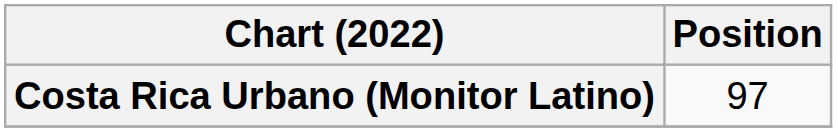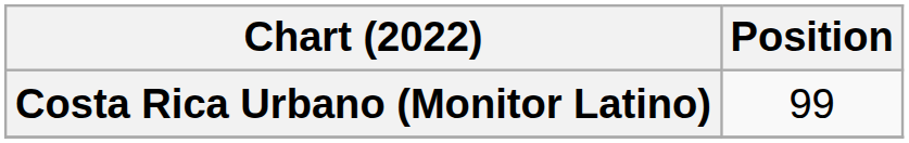 <table class="wikitable sortable plainrowheaders">
 <tr>
 <th style="text-align:center;">Chart (2022)</th>
 <th style="text-align:center;">Position</th>
 </tr>
 <tr>
 <th scope="row">Costa Rica Urbano (Monitor Latino)</th>
-<td style="text-align:center;">97</td>
+<td style="text-align:center;">99</td>
 </tr>
 <tr>
 </tr>
 </table>
